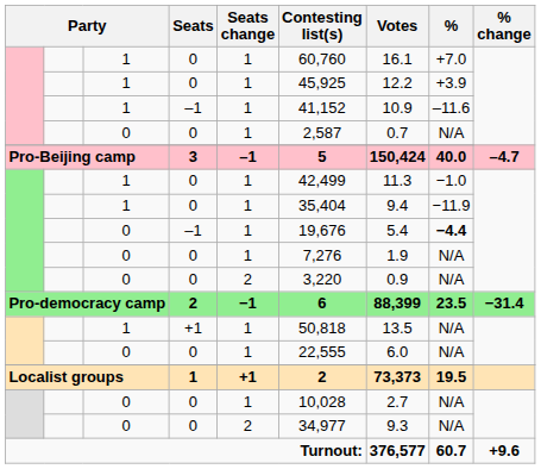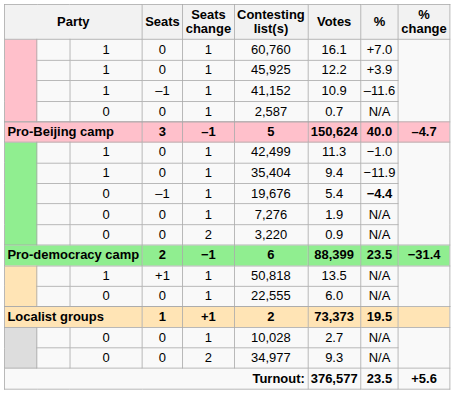 <table class="wikitable">
 <tr>
 <th colspan="3" rowspan="1" align="center">Party</th>
 <th align="center">Seats</th>
 <th align="center">Seats<br>change</th>
 <th align="center">Contesting<br>list(s)</th>
 <th align="center">Votes</th>
 <th align="center">%</th>
 <th align="center">%<br>change</th>
 </tr>
 <tr>
 <td bgcolor="Pink" rowspan="4"></td>
 <td></td>
 <td align="center">1</td>
 <td align="center">0</td>
 <td align="center">1</td>
 <td align="center">60,760</td>
 <td align="center">16.1</td>
 <td align="center">+7.0</td>
 </tr>
 <tr>
 <td></td>
 <td align="center">1</td>
 <td align="center">0</td>
 <td align="center">1</td>
 <td align="center">45,925</td>
 <td align="center">12.2</td>
 <td align="center">+3.9</td>
 </tr>
 <tr>
 <td></td>
 <td align="center">1</td>
 <td align="center">–1</td>
 <td align="center">1</td>
 <td align="center">41,152</td>
 <td align="center">10.9</td>
 <td align="center">–11.6</td>
 </tr>
 <tr>
 <td></td>
 <td align="center">0</td>
 <td align="center">0</td>
 <td align="center">1</td>
 <td align="center">2,587</td>
 <td align="center">0.7</td>
 <td align="center">N/A</td>
 </tr>
 <tr>
 </tr>
 <tr bgcolor="Pink">
 <td colspan=3><strong>Pro-Beijing camp</strong></td>
 <td align="center"><strong>3</strong></td>
 <td align="center"><strong>–1</strong></td>
 <td align="center"><strong>5</strong></td>
-<td align="center"><strong>150,424</strong></td>
+<td align="center"><strong>150,624</strong></td>
 <td align="center"><strong>40.0</strong></td>
 <td align="center"><strong>–4.7</strong></td>
 </tr>
 <tr>
 <td bgcolor="LightGreen" rowspan="5"></td>
 <td></td>
 <td align="center">1</td>
 <td align="center">0</td>
 <td align="center">1</td>
 <td align="center">42,499</td>
 <td align="center">11.3</td>
 <td align="center">−1.0</td>
 </tr>
 <tr>
 <td></td>
 <td align="center">1</td>
 <td align="center">0</td>
 <td align="center">1</td>
 <td align="center">35,404</td>
 <td align="center">9.4</td>
 <td align="center">−11.9</td>
 </tr>
 <tr>
 <td></td>
 <td align="center">0</td>
 <td align="center">–1</td>
 <td align="center">1</td>
 <td align="center">19,676</td>
 <td align="center">5.4</td>
 <td align="center"><strong>−4.4</strong></td>
 </tr>
 <tr>
 <td></td>
 <td align="center">0</td>
 <td align="center">0</td>
 <td align="center">1</td>
 <td align="center">7,276</td>
 <td align="center">1.9</td>
 <td align="center">N/A</td>
 </tr>
 <tr>
 <td></td>
 <td align="center">0</td>
 <td align="center">0</td>
 <td align="center">2</td>
 <td align="center">3,220</td>
 <td align="center">0.9</td>
 <td align="center">N/A</td>
 </tr>
 <tr bgcolor="LightGreen">
 <td colspan=3><strong>Pro-democracy camp</strong></td>
 <td align="center"><strong>2</strong></td>
 <td align="center"><strong>−1</strong></td>
 <td align="center"><strong>6</strong></td>
 <td align="center"><strong>88,399</strong></td>
 <td align="center"><strong>23.5</strong></td>
 <td align="center"><strong>−31.4</strong></td>
 </tr>
 <tr>
 <td bgcolor="Moccasin" rowspan="2"></td>
 <td></td>
 <td align="center">1</td>
 <td align="center">+1</td>
 <td align="center">1</td>
 <td align="center">50,818</td>
 <td align="center">13.5</td>
 <td align="center">N/A</td>
 </tr>
 <tr>
 <td></td>
 <td align="center">0</td>
 <td align="center">0</td>
 <td align="center">1</td>
 <td align="center">22,555</td>
 <td align="center">6.0</td>
 <td align="center">N/A</td>
 </tr>
 <tr>
 </tr>
 <tr bgcolor="Moccasin">
 <td colspan=3><strong>Localist groups</strong></td>
 <td align="center"><strong>1</strong></td>
 <td align="center"><strong>+1</strong></td>
 <td align="center"><strong>2</strong></td>
 <td align="center"><strong>73,373</strong></td>
 <td align="center"><strong>19.5</strong></td>
 <td align="center"></td>
 </tr>
 <tr>
 <td bgcolor="#DDDDDD" rowspan=2></td>
 <td></td>
 <td align="center">0</td>
 <td align="center">0</td>
 <td align="center">1</td>
 <td align="center">10,028</td>
 <td align="center">2.7</td>
 <td align="center">N/A</td>
 </tr>
 <tr>
 <td></td>
 <td align="center">0</td>
 <td align="center">0</td>
 <td align="center">2</td>
 <td align="center">34,977</td>
 <td align="center">9.3</td>
 <td align="center">N/A</td>
 </tr>
 <tr>
 <td colspan="6" rowspan="1" align="right"><strong>Turnout:</strong></td>
 <td align="center"><strong>376,577</strong></td>
-<td align="center"><strong>60.7</strong></td>
-<td align="center"><strong>+9.6</strong></td>
+<td align="center"><strong>23.5</strong></td>
+<td align="center"><strong>+5.6</strong></td>
 </tr>
 </table>
